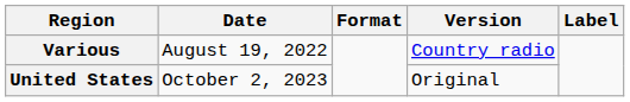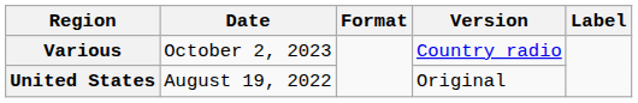 <table class="wikitable plainrowheaders">
 <tr>
 <th scope="col">Region</th>
 <th scope="col">Date</th>
 <th scope="col">Format</th>
 <th>Version</th>
 <th scope="col">Label</th>
 </tr>
 <tr>
 <th rowspan="1" scope="row">Various</th>
-<td>August 19, 2022</td>
+<td>October 2, 2023</td>
 <td rowspan="2"></td>
 <td><a href='#'>Country radio</a></td>
 <td rowspan="2"></td>
 </tr>
 <tr>
 <th scope="row">United States</th>
-<td>October 2, 2023</td>
+<td>August 19, 2022</td>
 <td>Original</td>
 </tr>
 </table>
